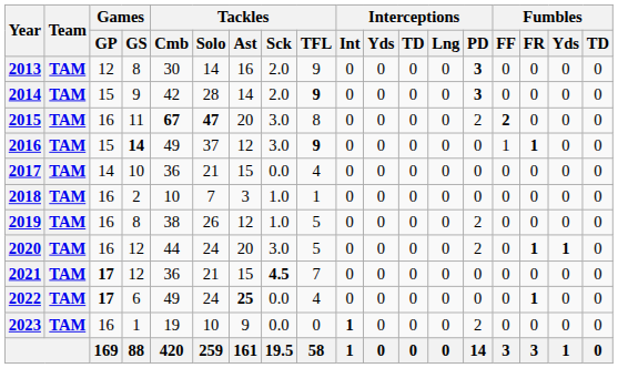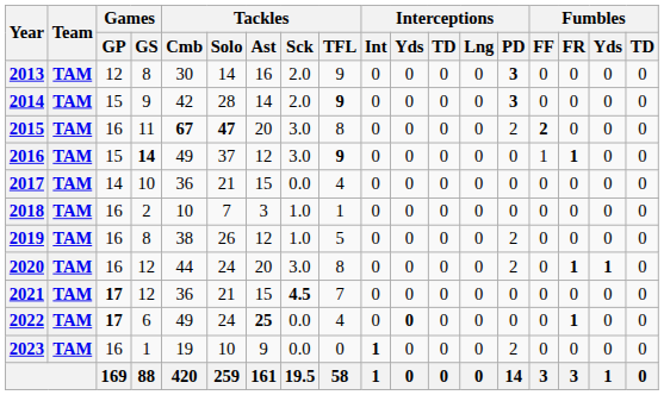 <table class="wikitable" style="text-align:center">
 <tr>
 <th rowspan="2">Year</th>
 <th rowspan="2">Team</th>
 <th colspan="2">Games</th>
 <th colspan="5">Tackles</th>
 <th colspan="5">Interceptions</th>
 <th colspan="4">Fumbles</th>
 </tr>
 <tr>
 <th>GP</th>
 <th>GS</th>
 <th>Cmb</th>
 <th>Solo</th>
 <th>Ast</th>
 <th>Sck</th>
 <th>TFL</th>
 <th>Int</th>
 <th>Yds</th>
 <th>TD</th>
 <th>Lng</th>
 <th>PD</th>
 <th>FF</th>
 <th>FR</th>
 <th>Yds</th>
 <th>TD</th>
 </tr>
 <tr>
 <th><a href='#'>2013</a></th>
 <th><a href='#'>TAM</a></th>
 <td>12</td>
 <td>8</td>
 <td>30</td>
 <td>14</td>
 <td>16</td>
 <td>2.0</td>
 <td>9</td>
 <td>0</td>
 <td>0</td>
 <td>0</td>
 <td>0</td>
 <td><strong>3</strong></td>
 <td>0</td>
 <td>0</td>
 <td>0</td>
 <td>0</td>
 </tr>
 <tr>
 <th><a href='#'>2014</a></th>
 <th><a href='#'>TAM</a></th>
 <td>15</td>
 <td>9</td>
 <td>42</td>
 <td>28</td>
 <td>14</td>
 <td>2.0</td>
 <td><strong>9</strong></td>
 <td>0</td>
 <td>0</td>
 <td>0</td>
 <td>0</td>
 <td><strong>3</strong></td>
 <td>0</td>
 <td>0</td>
 <td>0</td>
 <td>0</td>
 </tr>
 <tr>
 <th><a href='#'>2015</a></th>
 <th><a href='#'>TAM</a></th>
 <td>16</td>
 <td>11</td>
 <td><strong>67</strong></td>
 <td><strong>47</strong></td>
 <td>20</td>
 <td>3.0</td>
 <td>8</td>
 <td>0</td>
 <td>0</td>
 <td>0</td>
 <td>0</td>
 <td>2</td>
 <td><strong>2</strong></td>
 <td>0</td>
 <td>0</td>
 <td>0</td>
 </tr>
 <tr>
 <th><a href='#'>2016</a></th>
 <th><a href='#'>TAM</a></th>
 <td>15</td>
 <td><strong>14</strong></td>
 <td>49</td>
 <td>37</td>
 <td>12</td>
 <td>3.0</td>
 <td><strong>9</strong></td>
 <td>0</td>
 <td>0</td>
 <td>0</td>
 <td>0</td>
 <td>0</td>
 <td>1</td>
 <td><strong>1</strong></td>
 <td>0</td>
 <td>0</td>
 </tr>
 <tr>
 <th><a href='#'>2017</a></th>
 <th><a href='#'>TAM</a></th>
 <td>14</td>
 <td>10</td>
 <td>36</td>
 <td>21</td>
 <td>15</td>
 <td>0.0</td>
 <td>4</td>
 <td>0</td>
 <td>0</td>
 <td>0</td>
 <td>0</td>
 <td>0</td>
 <td>0</td>
 <td>0</td>
 <td>0</td>
 <td>0</td>
 </tr>
 <tr>
 <th><a href='#'>2018</a></th>
 <th><a href='#'>TAM</a></th>
 <td>16</td>
 <td>2</td>
 <td>10</td>
 <td>7</td>
 <td>3</td>
 <td>1.0</td>
 <td>1</td>
 <td>0</td>
 <td>0</td>
 <td>0</td>
 <td>0</td>
 <td>0</td>
 <td>0</td>
 <td>0</td>
 <td>0</td>
 <td>0</td>
 </tr>
 <tr>
 <th><a href='#'>2019</a></th>
 <th><a href='#'>TAM</a></th>
 <td>16</td>
 <td>8</td>
 <td>38</td>
 <td>26</td>
 <td>12</td>
 <td>1.0</td>
 <td>5</td>
 <td>0</td>
 <td>0</td>
 <td>0</td>
 <td>0</td>
 <td>2</td>
 <td>0</td>
 <td>0</td>
 <td>0</td>
 <td>0</td>
 </tr>
 <tr>
 <th><a href='#'>2020</a></th>
 <th><a href='#'>TAM</a></th>
 <td>16</td>
 <td>12</td>
 <td>44</td>
 <td>24</td>
 <td>20</td>
 <td>3.0</td>
-<td>5</td>
+<td>8</td>
 <td>0</td>
 <td>0</td>
 <td>0</td>
 <td>0</td>
 <td>2</td>
 <td>0</td>
 <td><strong>1</strong></td>
 <td><strong>1</strong></td>
 <td>0</td>
 </tr>
 <tr>
 <th><a href='#'>2021</a></th>
 <th><a href='#'>TAM</a></th>
 <td><strong>17</strong></td>
 <td>12</td>
 <td>36</td>
 <td>21</td>
 <td>15</td>
 <td><strong>4.5</strong></td>
 <td>7</td>
 <td>0</td>
 <td>0</td>
 <td>0</td>
 <td>0</td>
 <td>0</td>
 <td>0</td>
 <td>0</td>
 <td>0</td>
 <td>0</td>
 </tr>
 <tr>
 <th><a href='#'>2022</a></th>
 <th><a href='#'>TAM</a></th>
 <td><strong>17</strong></td>
 <td>6</td>
 <td>49</td>
 <td>24</td>
 <td><strong>25</strong></td>
 <td>0.0</td>
 <td>4</td>
 <td>0</td>
-<td>0</td>
+<td><strong>0</strong></td>
 <td>0</td>
 <td>0</td>
 <td>0</td>
 <td>0</td>
 <td><strong>1</strong></td>
 <td>0</td>
 <td>0</td>
 </tr>
 <tr>
 <th><a href='#'>2023</a></th>
 <th><a href='#'>TAM</a></th>
 <td>16</td>
 <td>1</td>
 <td>19</td>
 <td>10</td>
 <td>9</td>
 <td>0.0</td>
 <td>0</td>
 <td><strong>1</strong></td>
 <td>0</td>
 <td>0</td>
 <td>0</td>
 <td>2</td>
 <td>0</td>
 <td>0</td>
 <td>0</td>
 <td>0</td>
 </tr>
 <tr>
 <th colspan="2"></th>
 <th>169</th>
 <th>88</th>
 <th>420</th>
 <th>259</th>
 <th>161</th>
 <th>19.5</th>
 <th>58</th>
 <th>1</th>
 <th>0</th>
 <th>0</th>
 <th>0</th>
 <th>14</th>
 <th>3</th>
 <th>3</th>
 <th>1</th>
 <th>0</th>
 </tr>
 </table>
